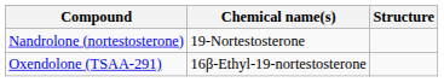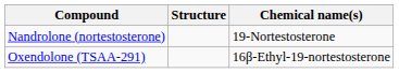 <table class="wikitable" border="1">
 <tr>
 <th>Compound</th>
+<th>Structure</th>
 <th>Chemical name(s)</th>
-<th>Structure</th>
 </tr>
 <tr>
 <td><a href='#'>Nandrolone (nortestosterone)</a></td>
+<td></td>
 <td>19-Nortestosterone</td>
-<td></td>
 </tr>
 <tr>
 <td><a href='#'>Oxendolone (TSAA-291)</a></td>
+<td></td>
 <td>16β-Ethyl-19-nortestosterone</td>
-<td></td>
 </tr>
 </table>
